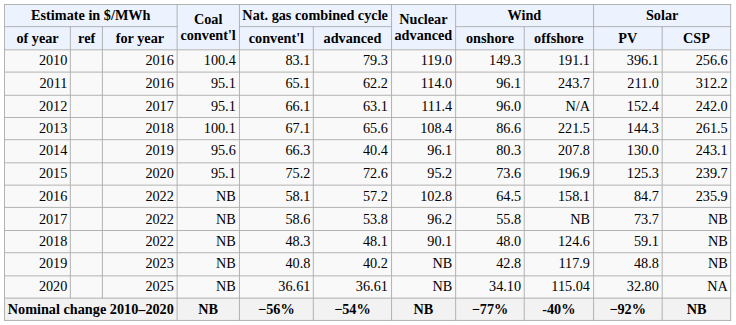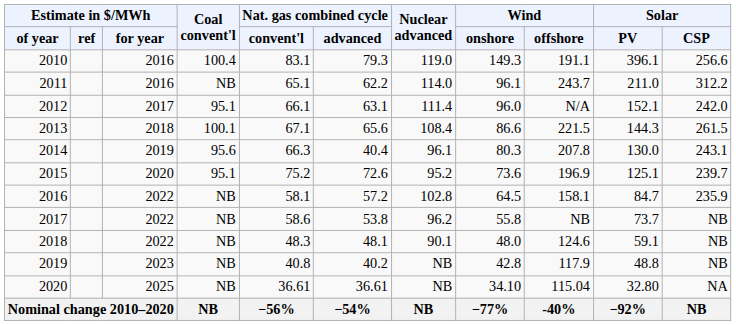 <table class="wikitable" style="text-align:right; ">
 <tr>
 <th style="background:#edf3fe;" colspan=3>Estimate in $/MWh</th>
 <th style="background:#edf3fe;" rowspan=2 data-sort-type="number">Coal<br>convent'l</th>
 <th style="background:#edf3fe;" colspan=2>Nat. gas combined cycle</th>
 <th style="background:#edf3fe;" rowspan=2>Nuclear<br>advanced</th>
 <th style="background:#edf3fe;" colspan=2>Wind</th>
 <th style="background:#edf3fe;" colspan=2>Solar</th>
 </tr>
 <tr>
 <th style="background:#edf3fe;" data-sort-type="number">of year</th>
 <th style="background:#edf3fe;">ref</th>
 <th style="background:#edf3fe;" data-sort-type="number">for year</th>
 <th style="background:#edf3fe;" data-sort-type="number">convent'l</th>
 <th style="background:#edf3fe;" data-sort-type="number">advanced</th>
 <th style="background:#edf3fe; width:70px;" data-sort-type="number">onshore</th>
 <th style="background:#edf3fe; width:70px;" data-sort-type="number">offshore</th>
 <th style="background:#edf3fe; width:70px;" data-sort-type="number">PV</th>
 <th style="background:#edf3fe; width:70px;" data-sort-type="number">CSP</th>
 </tr>
 <tr>
 <td>2010</td>
 <td></td>
 <td>2016</td>
 <td>100.4</td>
 <td>83.1</td>
 <td>79.3</td>
 <td>119.0</td>
 <td>149.3</td>
 <td>191.1</td>
 <td>396.1</td>
 <td>256.6</td>
 </tr>
 <tr>
 <td>2011</td>
 <td></td>
 <td>2016</td>
-<td>95.1</td>
+<td>NB</td>
 <td>65.1</td>
 <td>62.2</td>
 <td>114.0</td>
 <td>96.1</td>
 <td>243.7</td>
 <td>211.0</td>
 <td>312.2</td>
 </tr>
 <tr>
 <td>2012</td>
 <td></td>
 <td>2017</td>
 <td>95.1</td>
 <td>66.1</td>
 <td>63.1</td>
 <td>111.4</td>
 <td>96.0</td>
 <td>N/A</td>
-<td>152.4</td>
+<td>152.1</td>
 <td>242.0</td>
 </tr>
 <tr>
 <td>2013</td>
 <td></td>
 <td>2018</td>
 <td>100.1</td>
 <td>67.1</td>
 <td>65.6</td>
 <td>108.4</td>
 <td>86.6</td>
 <td>221.5</td>
 <td>144.3</td>
 <td>261.5</td>
 </tr>
 <tr>
 <td>2014</td>
 <td></td>
 <td>2019</td>
 <td>95.6</td>
 <td>66.3</td>
 <td>40.4</td>
 <td>96.1</td>
 <td>80.3</td>
 <td>207.8</td>
 <td>130.0</td>
 <td>243.1</td>
 </tr>
 <tr>
 <td>2015</td>
 <td></td>
 <td>2020</td>
 <td>95.1</td>
 <td>75.2</td>
 <td>72.6</td>
 <td>95.2</td>
 <td>73.6</td>
 <td>196.9</td>
-<td>125.3</td>
+<td>125.1</td>
 <td>239.7</td>
 </tr>
 <tr>
 <td>2016</td>
 <td></td>
 <td>2022</td>
 <td>NB</td>
 <td>58.1</td>
 <td>57.2</td>
 <td>102.8</td>
 <td>64.5</td>
 <td>158.1</td>
 <td>84.7</td>
 <td>235.9</td>
 </tr>
 <tr>
 <td>2017</td>
 <td></td>
 <td>2022</td>
 <td>NB</td>
 <td>58.6</td>
 <td>53.8</td>
 <td>96.2</td>
 <td>55.8</td>
 <td>NB</td>
 <td>73.7</td>
 <td>NB</td>
 </tr>
 <tr>
 <td>2018</td>
 <td></td>
 <td>2022</td>
 <td>NB</td>
 <td>48.3</td>
 <td>48.1</td>
 <td>90.1</td>
 <td>48.0</td>
 <td>124.6</td>
 <td>59.1</td>
 <td>NB</td>
 </tr>
 <tr>
 <td>2019</td>
 <td></td>
 <td>2023</td>
 <td>NB</td>
 <td>40.8</td>
 <td>40.2</td>
 <td>NB</td>
 <td>42.8</td>
 <td>117.9</td>
 <td>48.8</td>
 <td>NB</td>
 </tr>
 <tr>
 <td>2020</td>
 <td></td>
 <td>2025</td>
 <td>NB</td>
 <td>36.61</td>
 <td>36.61</td>
 <td>NB</td>
 <td>34.10</td>
 <td>115.04</td>
 <td>32.80</td>
 <td>NA</td>
 </tr>
 <tr>
 <th colspan=3>Nominal change 2010–2020</th>
 <th>NB</th>
 <th>−56%</th>
 <th>−54%</th>
 <th>NB</th>
 <th>−77%</th>
 <th>-40%</th>
 <th>−92%</th>
 <th>NB</th>
 </tr>
 </table>
